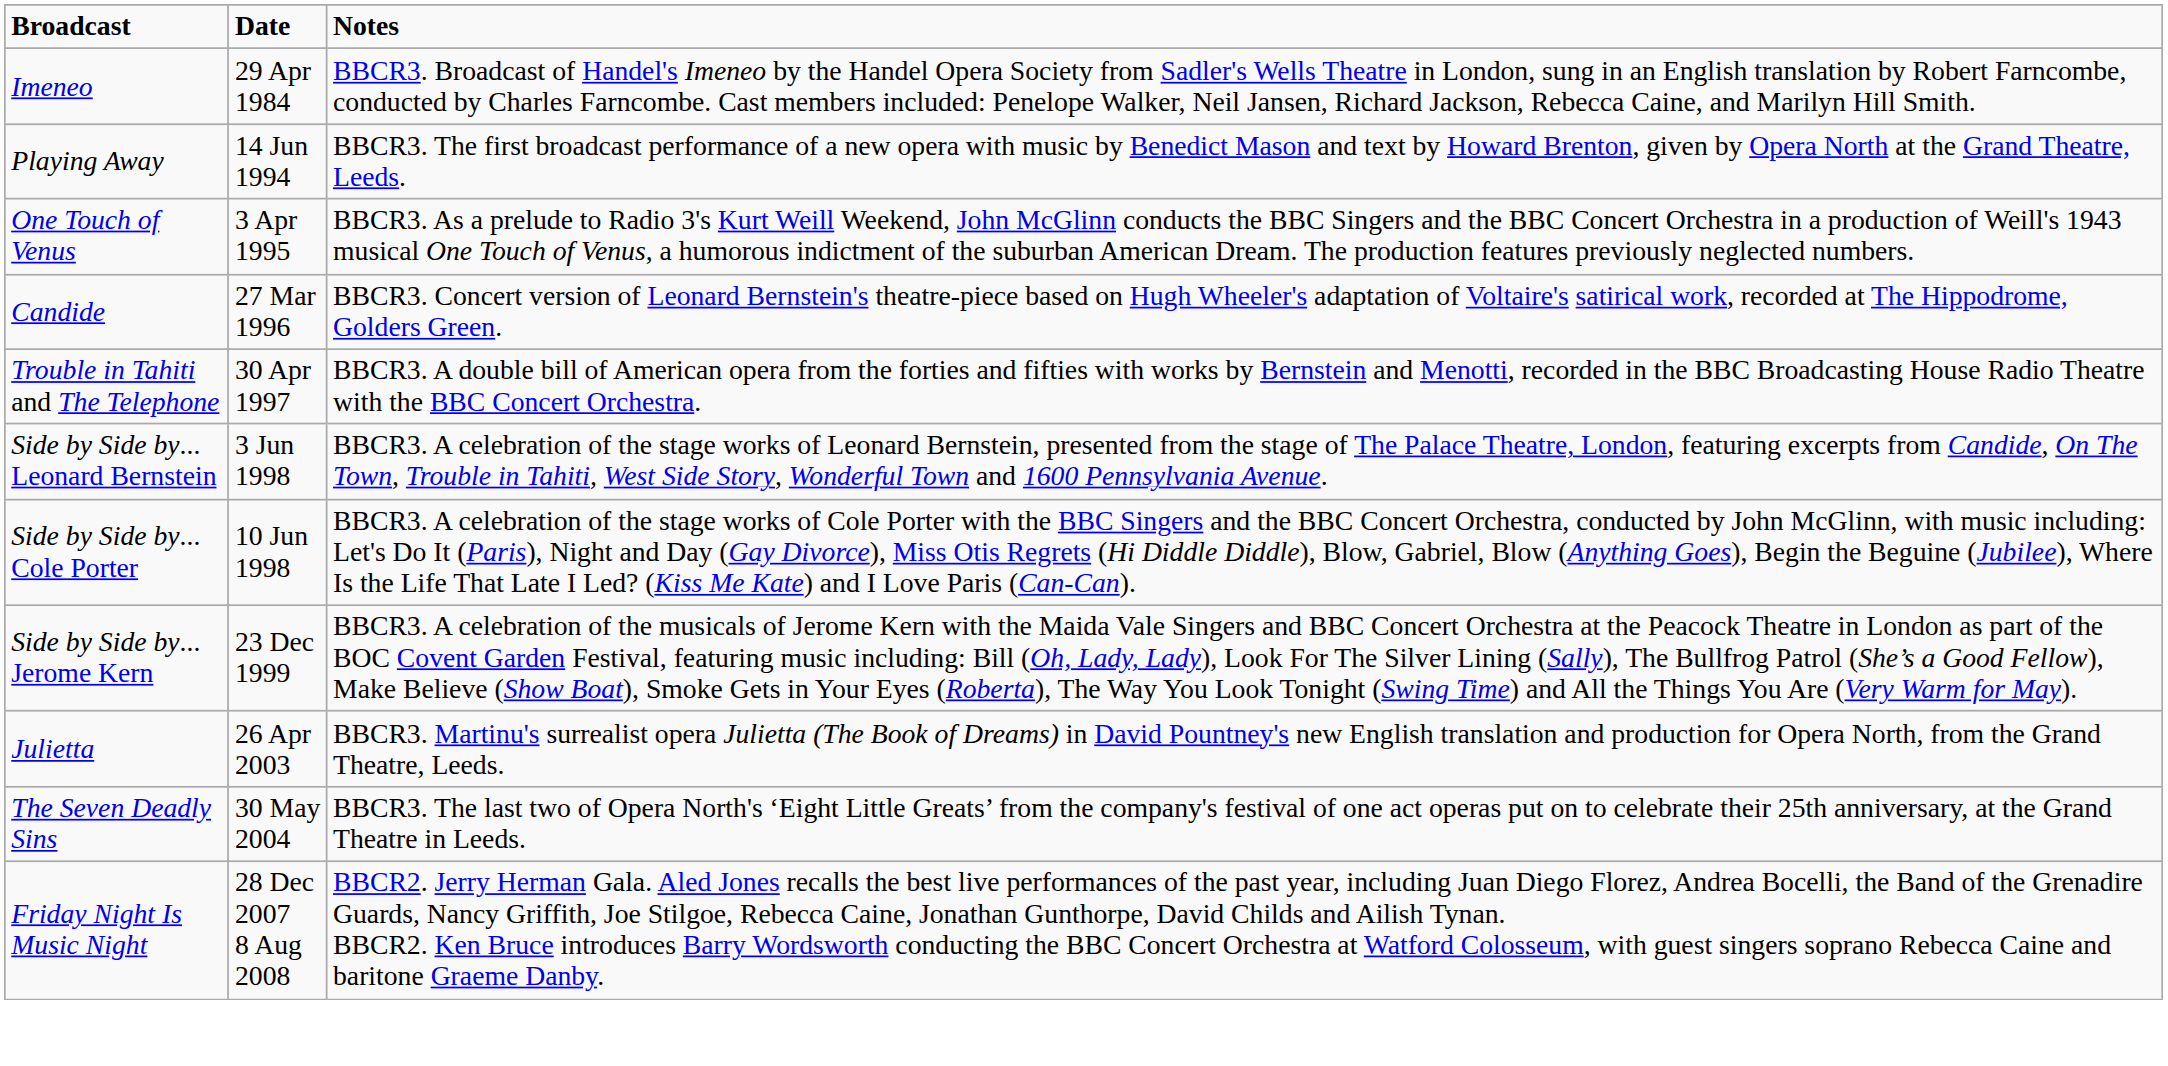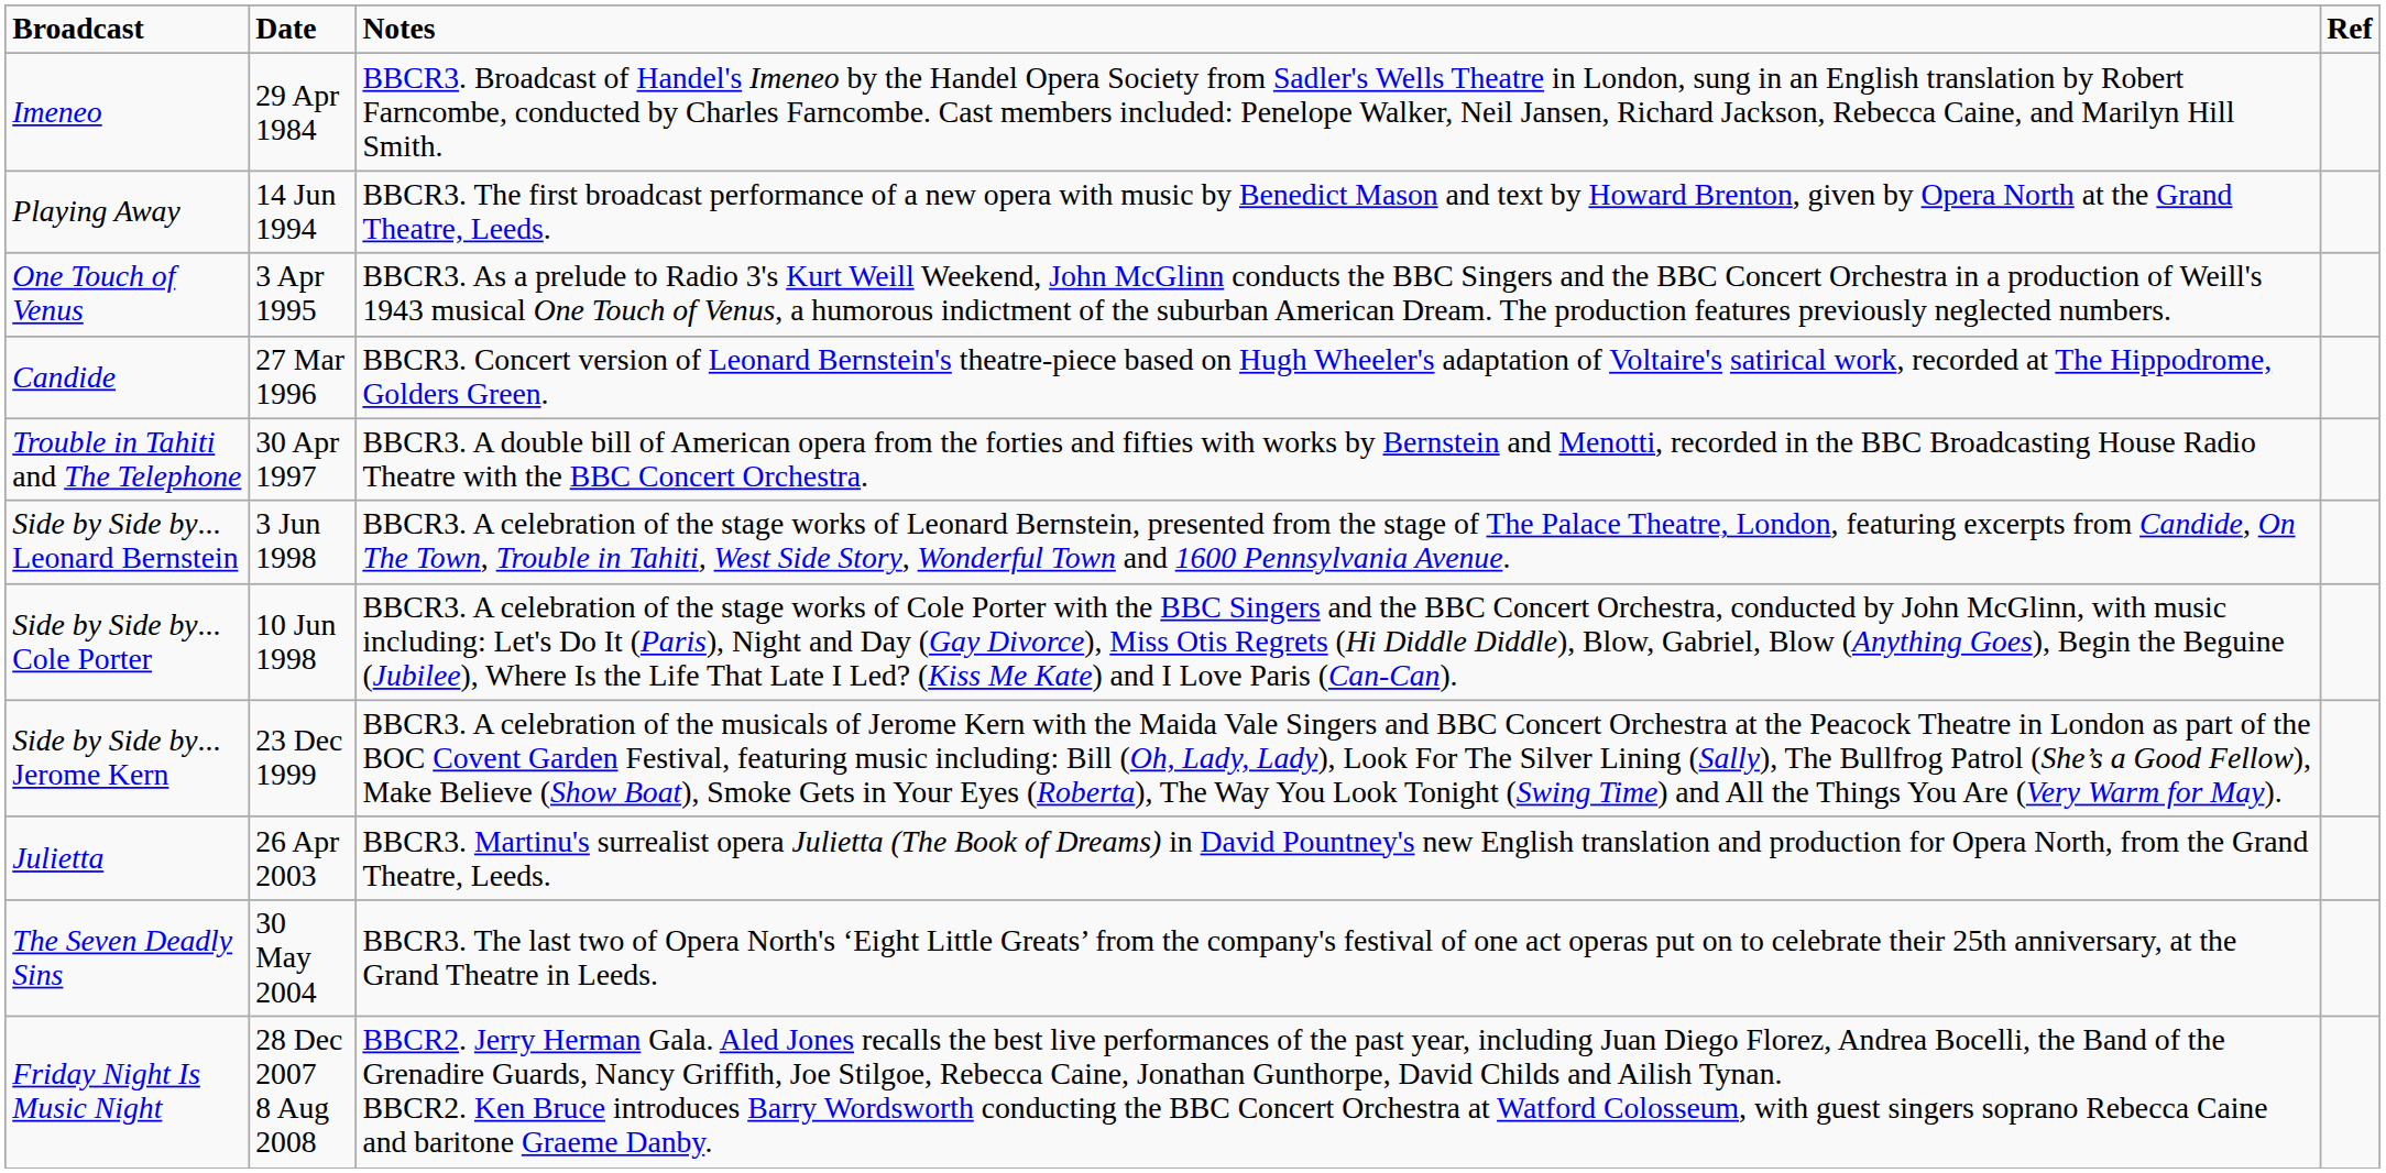 <table class="wikitable sortable">
 <tr>
 <td><strong>Broadcast</strong></td>
 <td><strong>Date</strong></td>
 <td><strong>Notes</strong></td>
+<td><strong>Ref</strong></td>
 </tr>
 <tr>
 <td><em><a href='#'>Imeneo</a></em></td>
 <td>29 Apr 1984</td>
 <td><a href='#'>BBCR3</a>. Broadcast of <a href='#'>Handel's</a> <em>Imeneo</em> by the Handel Opera Society from <a href='#'>Sadler's Wells Theatre</a> in London, sung in an English translation by Robert Farncombe, conducted by Charles Farncombe. Cast members included: Penelope Walker, Neil  Jansen, Richard Jackson, Rebecca Caine, and Marilyn Hill Smith.</td>
+<td></td>
 </tr>
 <tr>
 <td><em>Playing Away</em></td>
 <td>14 Jun 1994</td>
 <td>BBCR3. The first broadcast performance of a new opera with music by <a href='#'>Benedict Mason</a> and text by <a href='#'>Howard Brenton</a>, given by <a href='#'>Opera North</a> at the <a href='#'>Grand Theatre, Leeds</a>.</td>
+<td></td>
 </tr>
 <tr>
 <td><em><a href='#'>One Touch of Venus</a></em></td>
 <td>3 Apr 1995</td>
 <td>BBCR3. As a prelude to Radio 3's <a href='#'>Kurt Weill</a> Weekend, <a href='#'>John McGlinn</a> conducts the BBC Singers and the BBC Concert Orchestra in a production of Weill's 1943 musical <em>One Touch of Venus</em>, a humorous indictment of the suburban American Dream. The production features previously neglected numbers.</td>
+<td></td>
 </tr>
 <tr>
 <td><em><a href='#'>Candide</a></em></td>
 <td>27 Mar 1996</td>
 <td>BBCR3. Concert version of <a href='#'>Leonard Bernstein's</a> theatre-piece based on <a href='#'>Hugh Wheeler's</a> adaptation of <a href='#'>Voltaire's</a> <a href='#'>satirical work</a>, recorded at <a href='#'>The Hippodrome, Golders Green</a>.</td>
+<td></td>
 </tr>
 <tr>
 <td><em><a href='#'>Trouble in Tahiti</a></em> and <em><a href='#'>The Telephone</a></em></td>
 <td>30 Apr 1997</td>
 <td>BBCR3. A double bill of American opera from the forties and fifties with works by <a href='#'>Bernstein</a> and <a href='#'>Menotti</a>, recorded in the BBC Broadcasting House Radio Theatre with the <a href='#'>BBC Concert Orchestra</a>.</td>
+<td></td>
 </tr>
 <tr>
 <td><em>Side by Side by</em>... <a href='#'>Leonard Bernstein</a></td>
 <td>3 Jun 1998</td>
 <td>BBCR3. A celebration of the stage works of Leonard Bernstein, presented from the stage of <a href='#'>The Palace Theatre, London</a>, featuring excerpts from <em><a href='#'>Candide</a></em>, <em><a href='#'>On The Town</a></em>, <em><a href='#'>Trouble in Tahiti</a>,</em> <em><a href='#'>West Side Story</a></em>, <em><a href='#'>Wonderful Town</a></em> and <em><a href='#'>1600 Pennsylvania Avenue</a></em>.</td>
+<td></td>
 </tr>
 <tr>
 <td><em>Side by Side by</em>... <a href='#'>Cole Porter</a></td>
 <td>10 Jun 1998</td>
 <td>BBCR3. A celebration of the stage works of Cole Porter with the <a href='#'>BBC Singers</a> and the BBC Concert Orchestra, conducted by John McGlinn, with music including: Let's Do It (<em><a href='#'>Paris</a></em>), Night and Day (<em><a href='#'>Gay Divorce</a></em>), <a href='#'>Miss Otis Regrets</a> (<em>Hi Diddle Diddle</em>), Blow, Gabriel, Blow (<em><a href='#'>Anything Goes</a></em>), Begin the Beguine (<em><a href='#'>Jubilee</a></em>),  Where Is the Life That Late I Led? (<em><a href='#'>Kiss Me Kate</a></em>) and I Love Paris (<em><a href='#'>Can-Can</a></em>).</td>
+<td></td>
 </tr>
 <tr>
 <td><em>Side by Side by</em>... <a href='#'>Jerome Kern</a></td>
 <td>23 Dec 1999</td>
 <td>BBCR3. A celebration of the musicals of Jerome Kern with the Maida Vale Singers and BBC Concert Orchestra at the Peacock Theatre in London as part of the BOC <a href='#'>Covent Garden</a> Festival, featuring music including: Bill (<em><a href='#'>Oh, Lady, Lady</a></em>), Look For The Silver Lining (<em><a href='#'>Sally</a></em>), The Bullfrog Patrol (<em>She’s a Good Fellow</em>), Make Believe (<em><a href='#'>Show Boat</a></em>), Smoke Gets in Your Eyes (<em><a href='#'>Roberta</a></em>), The Way You Look Tonight (<em><a href='#'>Swing Time</a></em>) and All the Things You Are (<em><a href='#'>Very Warm for May</a></em>).</td>
+<td></td>
 </tr>
 <tr>
 <td><em><a href='#'>Julietta</a></em></td>
 <td>26 Apr 2003</td>
 <td>BBCR3. <a href='#'>Martinu's</a> surrealist opera <em>Julietta (The Book of Dreams)</em> in <a href='#'>David Pountney's</a> new English translation and production for Opera North, from the Grand Theatre, Leeds.</td>
+<td></td>
 </tr>
 <tr>
 <td><em><a href='#'>The Seven Deadly Sins</a></em></td>
 <td>30 May 2004</td>
 <td>BBCR3. The last two of Opera North's ‘Eight Little Greats’ from the company's festival  of one act operas put on to celebrate their 25th anniversary, at the Grand Theatre in Leeds.</td>
+<td></td>
 </tr>
 <tr>
 <td><em><a href='#'>Friday Night Is Music Night</a></em></td>
 <td>28 Dec 2007<br>8 Aug 2008</td>
 <td><a href='#'>BBCR2</a>. <a href='#'>Jerry Herman</a> Gala. <a href='#'>Aled Jones</a> recalls the best live performances of the past year,  including Juan Diego Florez, Andrea Bocelli, the Band of the Grenadire Guards,  Nancy Griffith, Joe Stilgoe, Rebecca Caine, Jonathan Gunthorpe, David Childs and Ailish Tynan.<br>BBCR2. <a href='#'>Ken Bruce</a> introduces <a href='#'>Barry Wordsworth</a> conducting the BBC Concert Orchestra at <a href='#'>Watford Colosseum</a>, with guest singers soprano Rebecca Caine and baritone <a href='#'>Graeme Danby</a>.</td>
+<td><br></td>
 </tr>
 </table>
